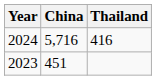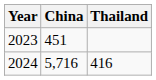 <table class="wikitable">
 <tr>
 <th>Year</th>
 <th>China</th>
 <th>Thailand</th>
 </tr>
 <tr>
+<td>2023</td>
+<td>451</td>
+<td></td>
+</tr>
+<tr>
 <td>2024</td>
 <td>5,716</td>
 <td>416</td>
 </tr>
-<tr>
-<td>2023</td>
-<td>451</td>
-<td></td>
-</tr>
 </table>
